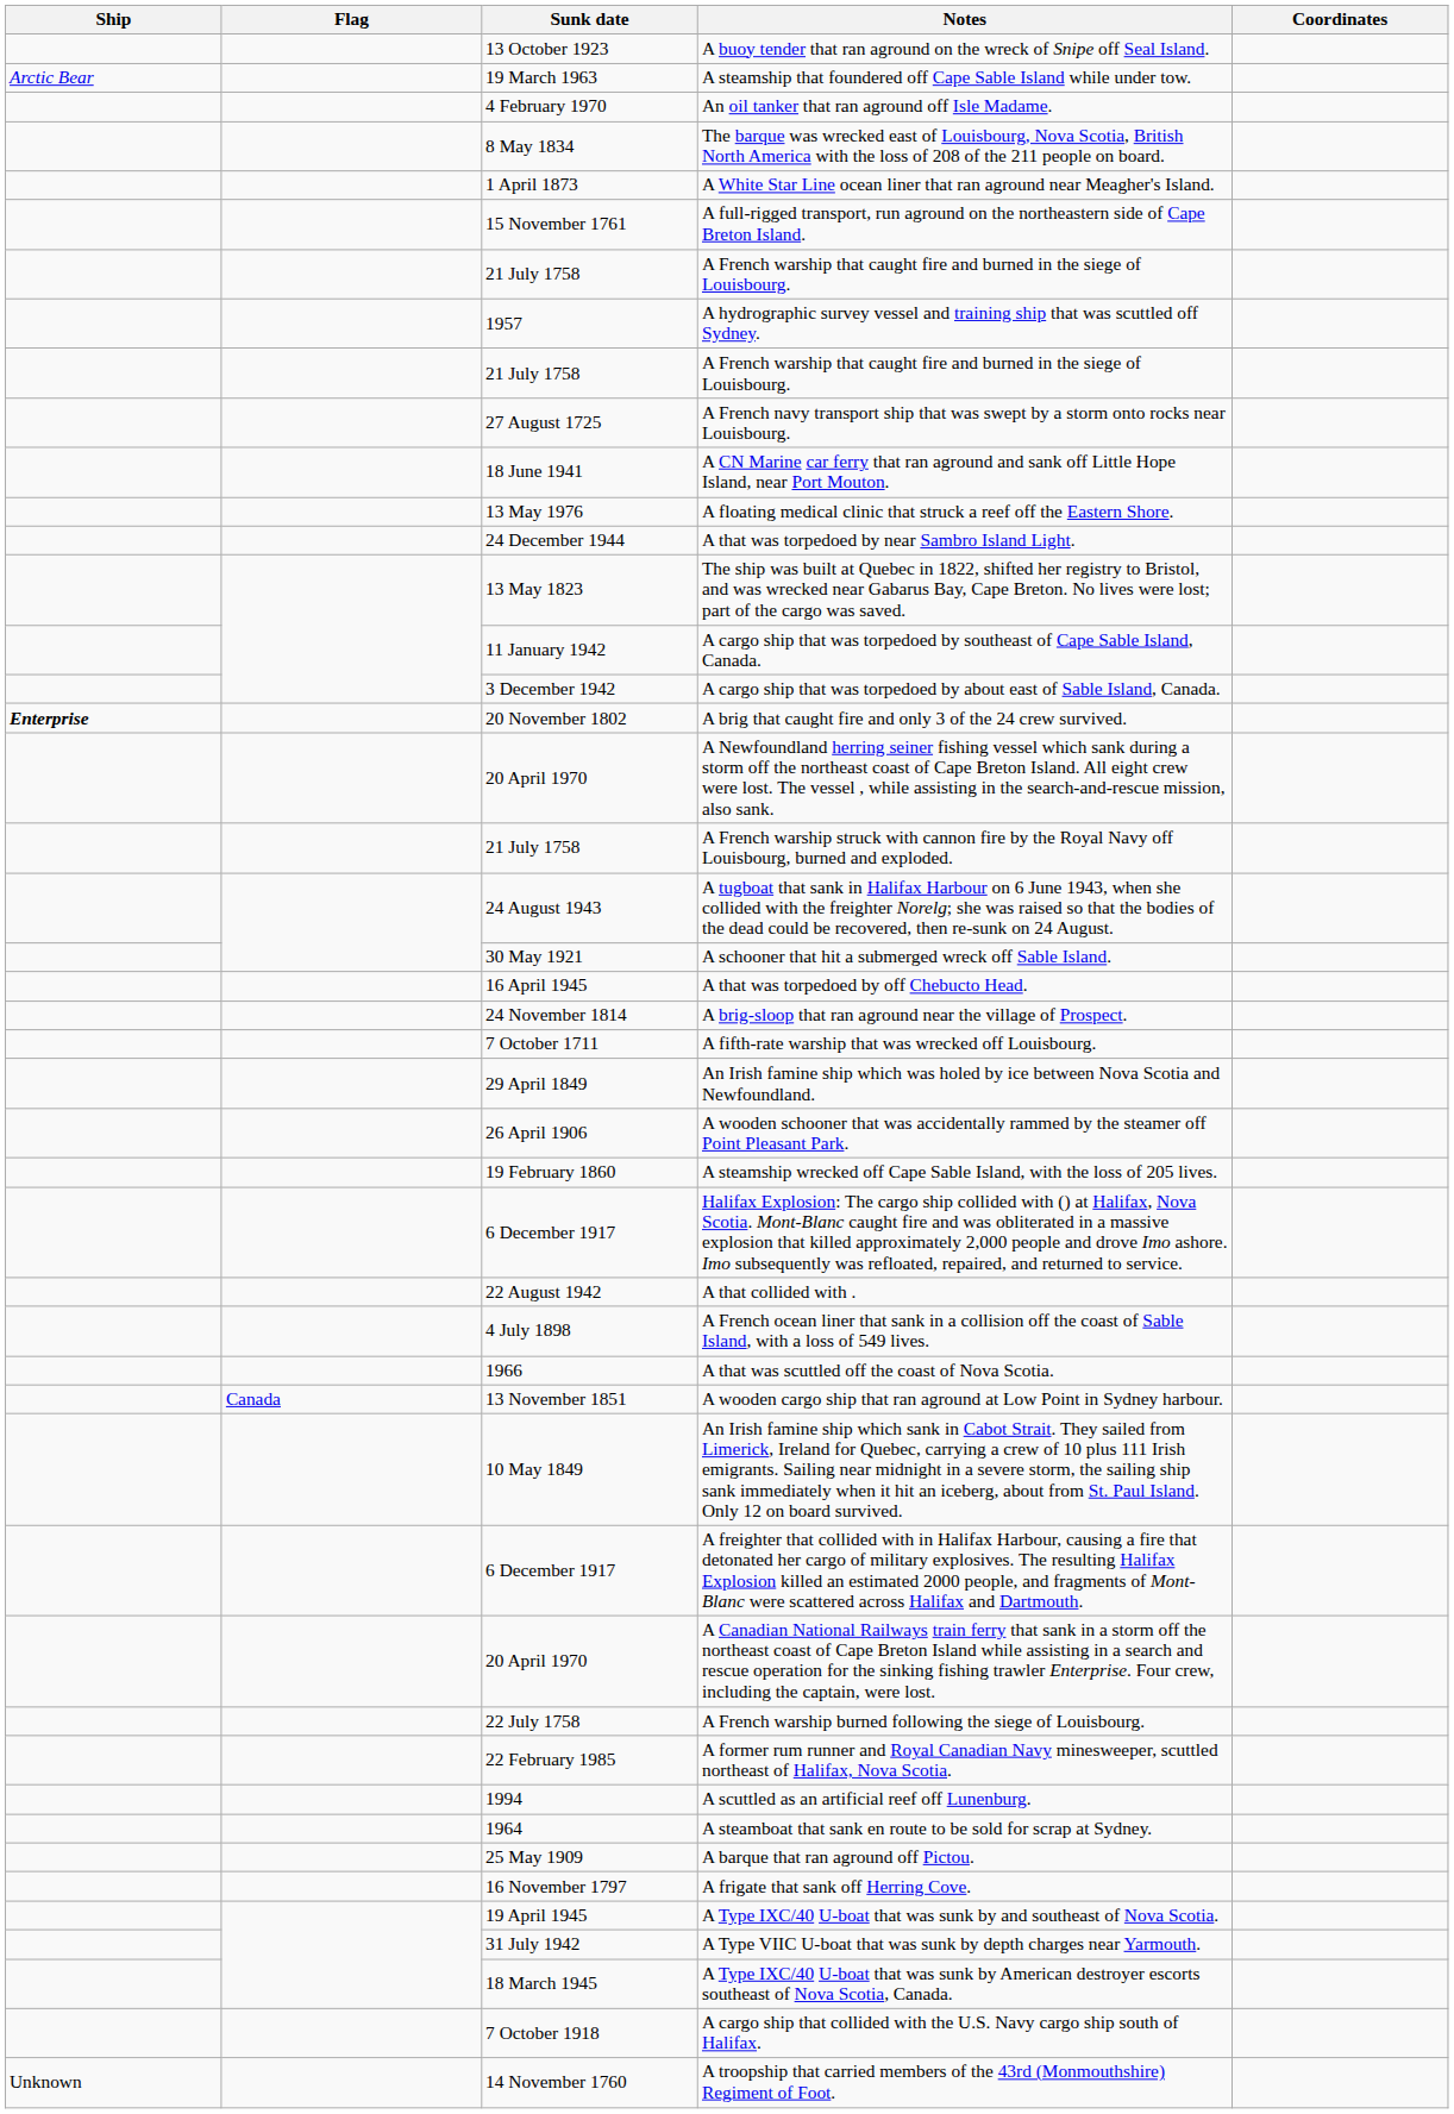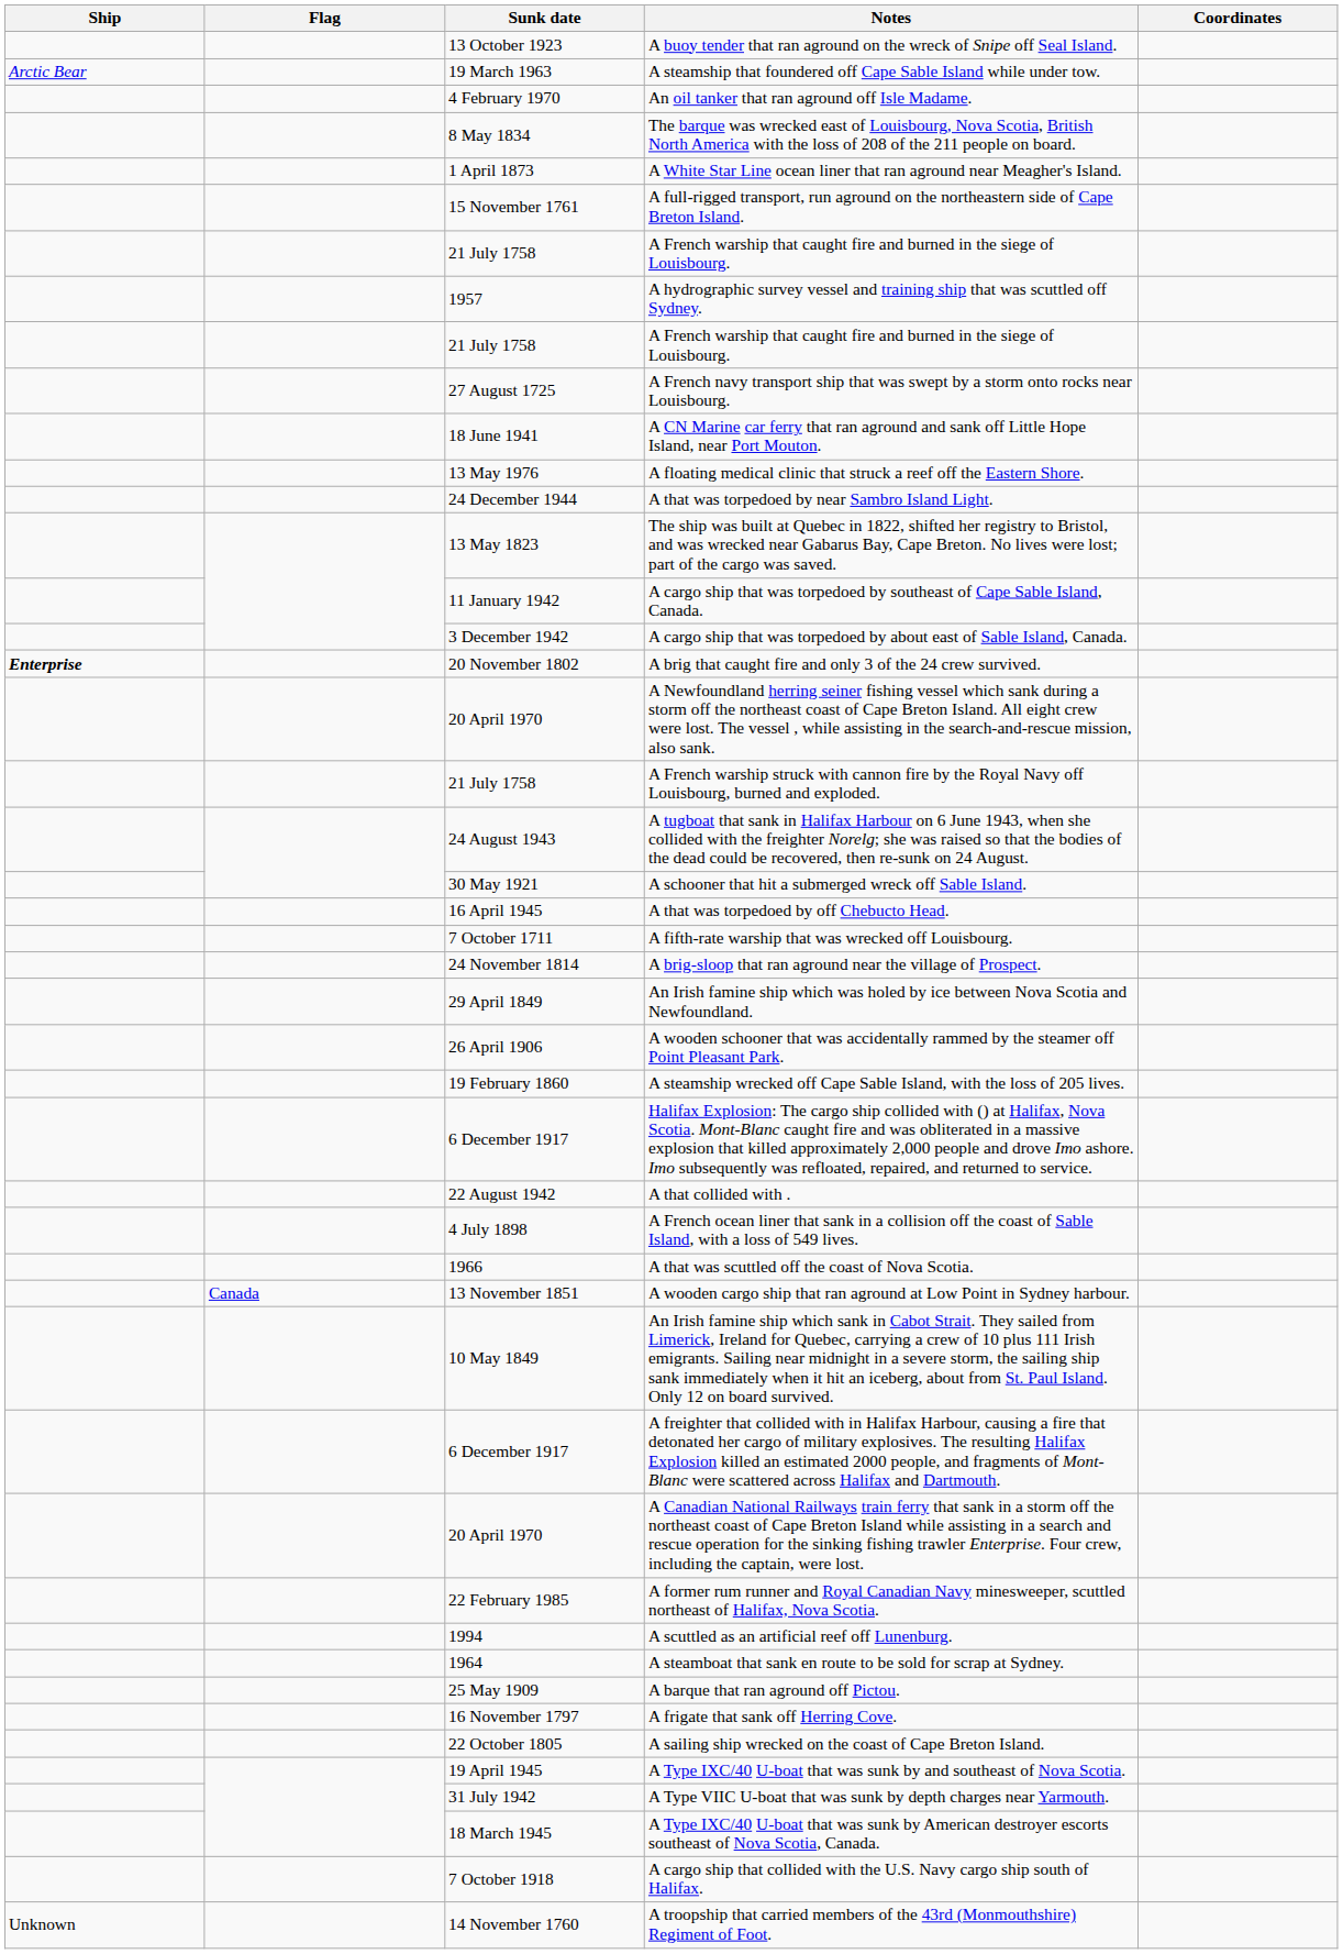 <table class=wikitable | style = "width:100%">
 <tr>
 <th style="width:15%">Ship</th>
 <th style="width:18%">Flag</th>
 <th style="width:15%">Sunk date</th>
 <th style="width:37%">Notes</th>
 <th style="width:15%">Coordinates</th>
 </tr>
 <tr>
 <td></td>
 <td></td>
 <td>13 October 1923</td>
 <td>A <a href='#'>buoy tender</a> that ran aground on the wreck of <em>Snipe</em> off <a href='#'>Seal Island</a>.</td>
 <td></td>
 </tr>
 <tr>
 <td><a href='#'><em>Arctic Bear</em></a></td>
 <td></td>
 <td>19 March 1963</td>
 <td>A steamship that foundered off <a href='#'>Cape Sable Island</a> while under tow.</td>
 <td></td>
 </tr>
 <tr>
 <td></td>
 <td></td>
 <td>4 February 1970</td>
 <td>An <a href='#'>oil tanker</a> that ran aground off <a href='#'>Isle Madame</a>.</td>
 <td></td>
 </tr>
 <tr>
 <td></td>
 <td></td>
 <td>8 May 1834</td>
 <td>The <a href='#'>barque</a> was wrecked  east of <a href='#'>Louisbourg, Nova Scotia</a>, <a href='#'>British North America</a> with the loss of 208 of the 211 people on board.</td>
 <td></td>
 </tr>
 <tr>
 <td></td>
 <td></td>
 <td>1 April 1873</td>
 <td>A <a href='#'>White Star Line</a> ocean liner that ran aground near Meagher's Island.</td>
 <td></td>
 </tr>
 <tr>
 <td></td>
 <td></td>
 <td>15 November 1761</td>
 <td>A full-rigged transport, run aground on the northeastern side of <a href='#'>Cape Breton Island</a>.</td>
 <td></td>
 </tr>
 <tr>
 <td></td>
 <td></td>
 <td>21 July 1758</td>
 <td>A French warship that caught fire and burned in the siege of <a href='#'>Louisbourg</a>.</td>
 <td></td>
 </tr>
 <tr>
 <td></td>
 <td></td>
 <td>1957</td>
 <td>A hydrographic survey vessel and <a href='#'>training ship</a> that was scuttled off <a href='#'>Sydney</a>.</td>
 <td></td>
 </tr>
 <tr>
 <td></td>
 <td></td>
 <td>21 July 1758</td>
 <td>A French warship that caught fire and burned in the siege of Louisbourg.</td>
 <td></td>
 </tr>
 <tr>
 <td></td>
 <td></td>
 <td>27 August 1725</td>
 <td>A French navy transport ship that was swept by a storm onto rocks near Louisbourg.</td>
 <td></td>
 </tr>
 <tr>
 <td></td>
 <td></td>
 <td>18 June 1941</td>
 <td>A <a href='#'>CN Marine</a> <a href='#'>car ferry</a> that ran aground and sank off Little Hope Island, near <a href='#'>Port Mouton</a>.</td>
 <td></td>
 </tr>
 <tr>
 <td></td>
 <td></td>
 <td>13 May 1976</td>
 <td>A floating medical clinic that struck a reef off the <a href='#'>Eastern Shore</a>.</td>
 <td></td>
 </tr>
 <tr>
 <td></td>
 <td></td>
 <td>24 December 1944</td>
 <td>A  that was torpedoed by  near <a href='#'>Sambro Island Light</a>.</td>
 <td></td>
 </tr>
 <tr>
 <td></td>
 <td rowspan="3"></td>
 <td>13 May 1823</td>
 <td>The ship was built at Quebec in 1822, shifted her registry to Bristol, and was wrecked near Gabarus Bay, Cape Breton. No lives were lost; part of the cargo was saved.</td>
 <td></td>
 </tr>
 <tr>
 <td></td>
 <td>11 January 1942</td>
 <td>A cargo ship that was torpedoed by  southeast of <a href='#'>Cape Sable Island</a>, Canada.</td>
 <td></td>
 </tr>
 <tr>
 <td></td>
 <td>3 December 1942</td>
 <td>A cargo ship that was torpedoed by  about  east of <a href='#'>Sable Island</a>, Canada.</td>
 <td></td>
 </tr>
 <tr>
 <td><strong><em>Enterprise</em></strong></td>
 <td></td>
 <td>20 November 1802</td>
 <td>A brig that caught fire and only 3 of the 24 crew survived.</td>
 <td></td>
 </tr>
 <tr>
 <td></td>
 <td></td>
 <td>20 April 1970</td>
 <td>A Newfoundland <a href='#'>herring seiner</a> fishing vessel which sank during a storm off the northeast coast of Cape Breton Island. All eight crew were lost. The vessel , while assisting in the search-and-rescue mission, also sank.</td>
 <td></td>
 </tr>
 <tr>
 <td></td>
 <td></td>
 <td>21 July 1758</td>
 <td>A French warship struck with cannon fire by the Royal Navy off Louisbourg, burned and exploded.</td>
 <td></td>
 </tr>
 <tr>
 <td></td>
 <td rowspan="2"></td>
 <td>24 August 1943</td>
 <td>A <a href='#'>tugboat</a> that sank in <a href='#'>Halifax Harbour</a> on 6 June 1943, when she collided with the freighter <em>Norelg</em>; she was raised so that the bodies of the dead could be recovered, then re-sunk on 24 August.</td>
 <td></td>
 </tr>
 <tr>
 <td></td>
 <td>30 May 1921</td>
 <td>A schooner that hit a submerged wreck off <a href='#'>Sable Island</a>.</td>
 <td></td>
 </tr>
 <tr>
 <td></td>
 <td></td>
 <td>16 April 1945</td>
 <td>A  that was torpedoed by  off <a href='#'>Chebucto Head</a>.</td>
 <td></td>
 </tr>
 <tr>
 <td></td>
 <td></td>
-<td>24 November 1814</td>
-<td>A <a href='#'>brig-sloop</a> that ran aground near the village of <a href='#'>Prospect</a>.</td>
+<td>7 October 1711</td>
+<td>A fifth-rate warship that was wrecked off Louisbourg.</td>
 <td></td>
 </tr>
 <tr>
 <td></td>
 <td></td>
-<td>7 October 1711</td>
-<td>A fifth-rate warship that was wrecked off Louisbourg.</td>
+<td>24 November 1814</td>
+<td>A <a href='#'>brig-sloop</a> that ran aground near the village of <a href='#'>Prospect</a>.</td>
 <td></td>
 </tr>
 <tr>
 <td></td>
 <td></td>
 <td>29 April 1849</td>
 <td>An Irish famine ship which was holed by ice between Nova Scotia and Newfoundland.</td>
 <td></td>
 </tr>
 <tr>
 <td></td>
 <td></td>
 <td>26 April 1906</td>
 <td>A wooden schooner that was accidentally rammed by the steamer  off <a href='#'>Point Pleasant Park</a>.</td>
 <td></td>
 </tr>
 <tr>
 <td></td>
 <td></td>
 <td>19 February 1860</td>
 <td>A steamship wrecked off Cape Sable Island, with the loss of 205 lives.</td>
 <td></td>
 </tr>
 <tr>
 <td></td>
 <td></td>
 <td>6 December 1917</td>
 <td><a href='#'>Halifax Explosion</a>: The cargo ship collided with  () at <a href='#'>Halifax</a>, <a href='#'>Nova Scotia</a>. <em>Mont-Blanc</em> caught fire and was obliterated in a massive explosion that killed approximately 2,000 people and drove <em>Imo</em> ashore. <em>Imo</em> subsequently was refloated, repaired, and returned to service.</td>
 <td></td>
 </tr>
 <tr>
 <td></td>
 <td></td>
 <td>22 August 1942</td>
 <td>A  that collided with .</td>
 <td></td>
 </tr>
 <tr>
 <td></td>
 <td></td>
 <td>4 July 1898</td>
 <td>A French ocean liner that sank in a collision off the coast of <a href='#'>Sable Island</a>, with a loss of 549 lives.</td>
 <td></td>
 </tr>
 <tr>
 <td></td>
 <td></td>
 <td>1966</td>
 <td>A  that was scuttled off the coast of Nova Scotia.</td>
 <td></td>
 </tr>
 <tr>
 <td></td>
 <td> <a href='#'>Canada</a></td>
 <td>13 November 1851</td>
 <td>A wooden cargo ship that ran aground at Low Point in Sydney harbour.</td>
 <td></td>
 </tr>
 <tr>
 <td></td>
 <td></td>
 <td>10 May 1849</td>
 <td>An Irish famine ship which sank in <a href='#'>Cabot Strait</a>. They sailed from <a href='#'>Limerick</a>, Ireland for Quebec, carrying a crew of 10 plus 111 Irish emigrants. Sailing near midnight in a severe storm, the sailing ship sank immediately when it hit an iceberg, about  from <a href='#'>St. Paul Island</a>. Only 12 on board survived.</td>
 <td></td>
 </tr>
 <tr>
 <td></td>
 <td></td>
 <td>6 December 1917</td>
 <td>A freighter that collided with  in Halifax Harbour, causing a fire that detonated her cargo of military explosives. The resulting <a href='#'>Halifax Explosion</a> killed an estimated 2000 people, and fragments of <em>Mont-Blanc</em> were scattered across <a href='#'>Halifax</a> and <a href='#'>Dartmouth</a>.</td>
 <td></td>
 </tr>
 <tr>
 <td></td>
 <td></td>
 <td>20 April 1970</td>
 <td>A <a href='#'>Canadian National Railways</a> <a href='#'>train ferry</a> that sank in a storm off the northeast coast of Cape Breton Island while assisting in a search and rescue operation for the sinking fishing trawler <em>Enterprise</em>. Four crew, including the captain, were lost.</td>
 <td></td>
 </tr>
 <tr>
 <td></td>
 <td></td>
-<td>22 July 1758</td>
-<td>A French warship burned following the siege of Louisbourg.</td>
-<td></td>
-</tr>
-<tr>
-<td></td>
-<td></td>
 <td>22 February 1985</td>
 <td>A former rum runner and <a href='#'>Royal Canadian Navy</a> minesweeper, scuttled  northeast of <a href='#'>Halifax, Nova Scotia</a>.</td>
 </tr>
 <tr>
 <td></td>
 <td></td>
 <td>1994</td>
 <td>A  scuttled as an artificial reef off <a href='#'>Lunenburg</a>.</td>
 <td></td>
 </tr>
 <tr>
 <td></td>
 <td></td>
 <td>1964</td>
 <td>A steamboat that sank en route to be sold for scrap at Sydney.</td>
 <td></td>
 </tr>
 <tr>
 <td></td>
 <td></td>
 <td>25 May 1909</td>
 <td>A barque that ran aground off <a href='#'>Pictou</a>.</td>
 <td></td>
 </tr>
 <tr>
 <td></td>
 <td></td>
 <td>16 November 1797</td>
 <td>A frigate that sank off <a href='#'>Herring Cove</a>.</td>
+<td></td>
+</tr>
+<tr>
+<td></td>
+<td></td>
+<td>22 October 1805</td>
+<td>A sailing ship wrecked on the coast of Cape Breton Island.</td>
 <td></td>
 </tr>
 <tr>
 <td></td>
 <td rowspan="3"></td>
 <td>19 April 1945</td>
 <td>A <a href='#'>Type IXC/40</a> <a href='#'>U-boat</a> that was sunk by  and  southeast of <a href='#'>Nova Scotia</a>.</td>
 <td></td>
 </tr>
 <tr>
 <td></td>
 <td>31 July 1942</td>
 <td>A Type VIIC U-boat that was sunk by depth charges near <a href='#'>Yarmouth</a>.</td>
 <td></td>
 </tr>
 <tr>
 <td></td>
 <td>18 March 1945</td>
 <td>A <a href='#'>Type IXC/40</a> <a href='#'>U-boat</a> that was sunk by American destroyer escorts southeast of <a href='#'>Nova Scotia</a>, Canada.</td>
 <td></td>
 </tr>
 <tr>
 <td></td>
 <td></td>
 <td>7 October 1918</td>
 <td>A cargo ship that collided with the U.S. Navy cargo ship   south of <a href='#'>Halifax</a>.</td>
 <td></td>
 </tr>
 <tr>
 <td>Unknown</td>
 <td></td>
 <td>14 November 1760</td>
 <td>A troopship that carried members of the <a href='#'>43rd (Monmouthshire) Regiment of Foot</a>.</td>
 <td></td>
 </tr>
 </table>
